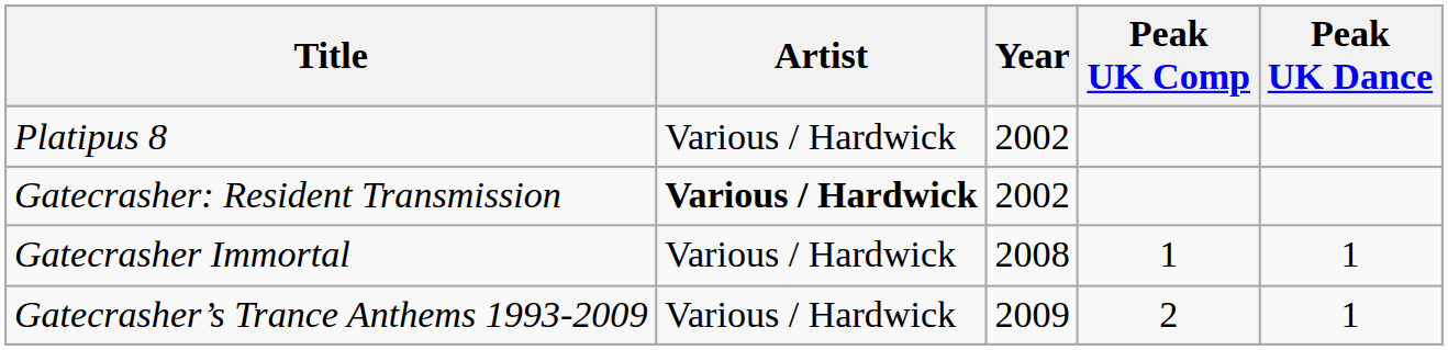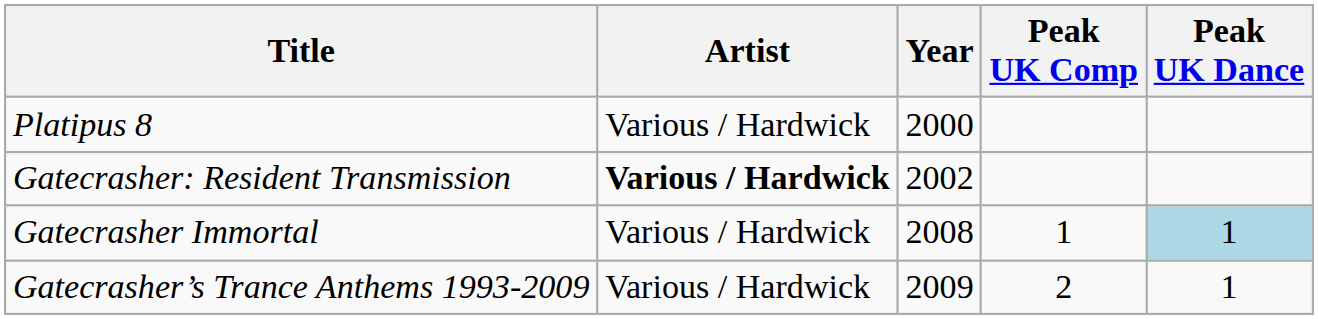 <table class="wikitable sortable">
 <tr>
 <th>Title</th>
 <th>Artist</th>
 <th>Year</th>
 <th>Peak <br><a href='#'>UK Comp</a></th>
 <th>Peak <br><a href='#'>UK Dance</a></th>
 </tr>
 <tr>
 <td><em>Platipus 8</em></td>
 <td>Various / Hardwick</td>
-<td>2002</td>
+<td>2000</td>
 <td></td>
 <td></td>
 </tr>
 <tr>
 <td><em>Gatecrasher: Resident Transmission</em></td>
 <td><strong>Various / Hardwick</strong></td>
 <td>2002</td>
 <td></td>
 <td></td>
 </tr>
 <tr>
 <td><em>Gatecrasher Immortal</em></td>
 <td>Various / Hardwick</td>
 <td>2008</td>
 <td style="text-align:center;">1</td>
-<td style="text-align:center;">1</td>
+<td style="background: lightblue; text-align:center;">1</td>
 </tr>
 <tr>
 <td><em>Gatecrasher’s Trance Anthems 1993-2009</em></td>
 <td>Various / Hardwick</td>
 <td>2009</td>
 <td style="text-align:center;">2</td>
 <td style="text-align:center;">1</td>
 </tr>
 </table>
